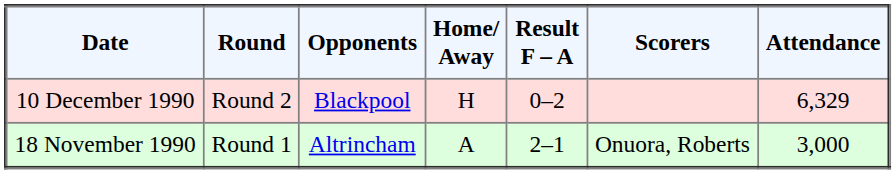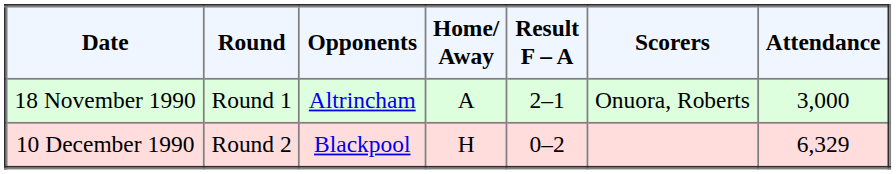 <table border="2" cellpadding="4" style="border-collapse:collapse; text-align:center; font-size:smaller;">
 <tr style="background:#f0f6ff;">
 <th><strong>Date</strong></th>
 <th><strong>Round</strong></th>
 <th><strong>Opponents</strong></th>
 <th><strong>Home/<br>Away</strong></th>
 <th><strong>Result<br>F – A</strong></th>
 <th><strong>Scorers</strong></th>
 <th><strong>Attendance</strong></th>
 </tr>
+<tr bgcolor="#ddffdd">
+<td>18 November 1990</td>
+<td>Round 1</td>
+<td><a href='#'>Altrincham</a></td>
+<td>A</td>
+<td>2–1</td>
+<td>Onuora, Roberts</td>
+<td>3,000</td>
+</tr>
 <tr bgcolor="#ffdddd">
 <td>10 December 1990</td>
 <td>Round 2</td>
 <td><a href='#'>Blackpool</a></td>
 <td>H</td>
 <td>0–2</td>
 <td></td>
 <td>6,329</td>
 </tr>
-<tr bgcolor="#ddffdd">
-<td>18 November 1990</td>
-<td>Round 1</td>
-<td><a href='#'>Altrincham</a></td>
-<td>A</td>
-<td>2–1</td>
-<td>Onuora, Roberts</td>
-<td>3,000</td>
-</tr>
 </table>
